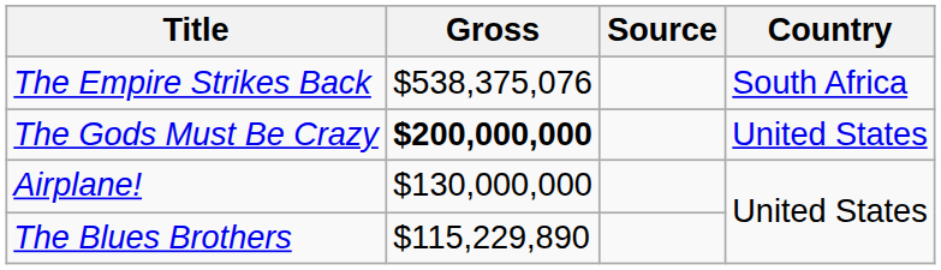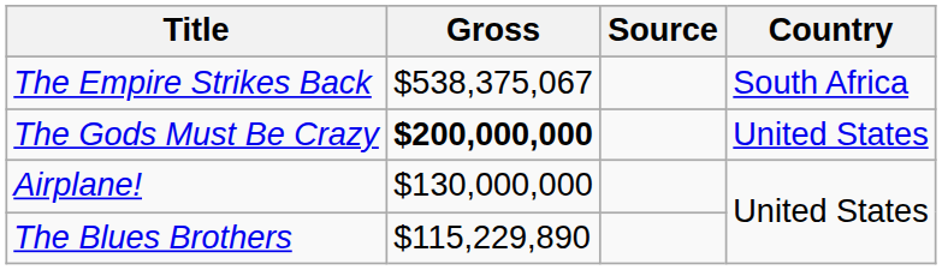 <table class="wikitable sortable" style="margin:auto; margin:auto;">
 <tr>
 <th>Title</th>
 <th>Gross</th>
 <th>Source</th>
 <th>Country</th>
 </tr>
 <tr>
 <td><em><a href='#'>The Empire Strikes Back</a></em></td>
-<td>$538,375,076</td>
+<td>$538,375,067</td>
 <td></td>
 <td><a href='#'>South Africa</a></td>
 </tr>
 <tr>
 <td><em><a href='#'>The Gods Must Be Crazy</a></em></td>
 <td><strong>$200,000,000</strong></td>
 <td></td>
 <td><a href='#'>United States</a></td>
 </tr>
 <tr>
 <td><em><a href='#'>Airplane!</a></em></td>
 <td>$130,000,000</td>
 <td></td>
 <td rowspan="2">United States</td>
 </tr>
 <tr>
 <td><em><a href='#'>The Blues Brothers</a></em></td>
 <td>$115,229,890</td>
 <td></td>
 </tr>
 </table>
